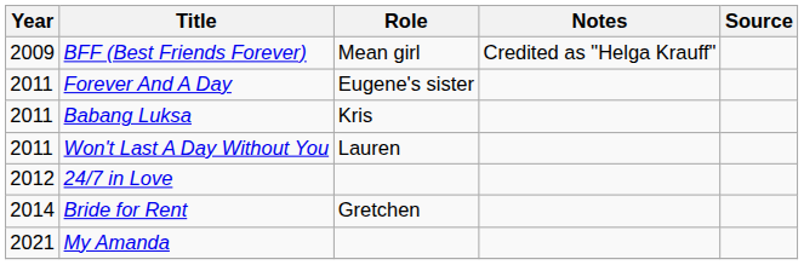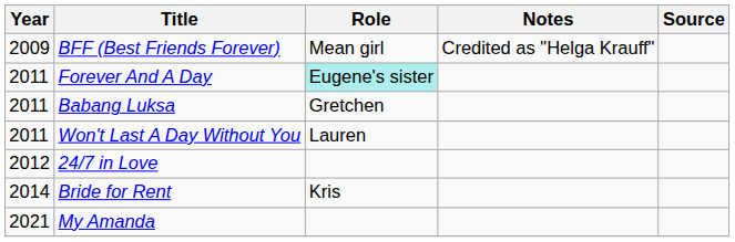 <table class="wikitable sortable" >
 <tr>
 <th>Year</th>
 <th>Title</th>
 <th>Role</th>
 <th class="unsortable">Notes </th>
 <th class="unsortable">Source </th>
 </tr>
 <tr>
 <td>2009</td>
 <td><em><a href='#'>BFF (Best Friends Forever)</a></em></td>
 <td>Mean girl</td>
 <td>Credited as "Helga Krauff"</td>
 <td></td>
 </tr>
 <tr>
 <td>2011</td>
 <td><em><a href='#'>Forever And A Day</a></em></td>
-<td>Eugene's sister</td>
+<td style="background: paleturquoise;">Eugene's sister</td>
 <td></td>
 <td></td>
 </tr>
 <tr>
 <td>2011</td>
 <td><em><a href='#'>Babang Luksa</a></em></td>
-<td>Kris</td>
+<td>Gretchen</td>
 <td></td>
 <td></td>
 </tr>
 <tr>
 <td>2011</td>
 <td><em><a href='#'>Won't Last A Day Without You</a></em></td>
 <td>Lauren</td>
 <td></td>
 <td></td>
 </tr>
 <tr>
 <td>2012</td>
 <td><em><a href='#'>24/7 in Love</a></em></td>
 <td></td>
 <td></td>
 <td></td>
 </tr>
 <tr>
 <td>2014</td>
 <td><em><a href='#'>Bride for Rent</a></em></td>
-<td>Gretchen</td>
+<td>Kris</td>
 <td></td>
 <td></td>
 </tr>
 <tr>
 <td>2021</td>
 <td><em><a href='#'>My Amanda</a></em></td>
 <td></td>
 <td></td>
 <td></td>
 </tr>
 <tr>
 </tr>
 </table>
